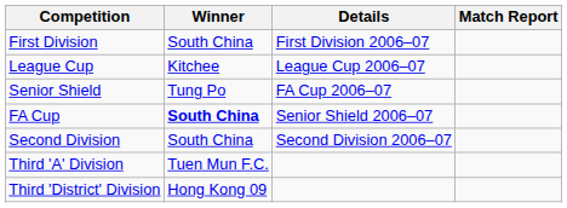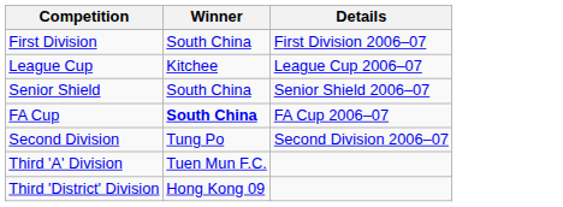 <table class="wikitable">
 <tr>
 <th>Competition</th>
 <th>Winner</th>
 <th>Details</th>
-<th>Match Report</th>
 </tr>
 <tr>
 <td><a href='#'>First Division</a></td>
 <td><a href='#'>South China</a></td>
 <td><a href='#'>First Division 2006–07</a></td>
-<td></td>
 </tr>
 <tr>
 <td><a href='#'>League Cup</a></td>
 <td><a href='#'>Kitchee</a></td>
 <td><a href='#'>League Cup 2006–07</a></td>
-<td></td>
 </tr>
 <tr>
 <td><a href='#'>Senior Shield</a></td>
-<td><a href='#'>Tung Po</a></td>
-<td><a href='#'>FA Cup 2006–07</a></td>
-<td></td>
+<td><a href='#'>South China</a></td>
+<td><a href='#'>Senior Shield 2006–07</a></td>
 </tr>
 <tr>
 <td><a href='#'>FA Cup</a></td>
 <td><strong><a href='#'>South China</a></strong></td>
-<td><a href='#'>Senior Shield 2006–07</a></td>
-<td></td>
+<td><a href='#'>FA Cup 2006–07</a></td>
 </tr>
 <tr>
 <td><a href='#'>Second Division</a></td>
-<td><a href='#'>South China</a></td>
+<td><a href='#'>Tung Po</a></td>
 <td><a href='#'>Second Division 2006–07</a></td>
-<td></td>
 </tr>
 <tr>
 <td><a href='#'>Third 'A' Division</a></td>
 <td><a href='#'>Tuen Mun F.C.</a></td>
-<td></td>
 <td></td>
 </tr>
 <tr>
 <td><a href='#'>Third 'District' Division</a></td>
 <td><a href='#'>Hong Kong 09</a></td>
 <td></td>
-<td></td>
 </tr>
 </table>
